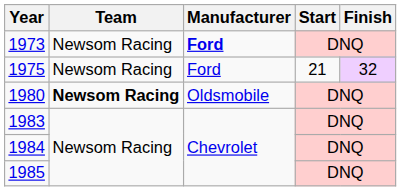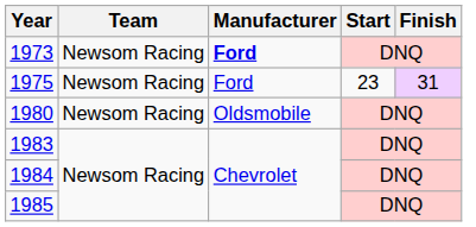 <table class="wikitable" style="font-size: 90%;">
 <tr>
 <th>Year</th>
 <th>Team</th>
 <th>Manufacturer</th>
 <th>Start</th>
 <th>Finish</th>
 </tr>
 <tr>
 <td><a href='#'>1973</a></td>
 <td>Newsom Racing</td>
 <td><strong><a href='#'>Ford</a></strong></td>
 <td align=center colspan=2 style="background:#FFCFCF;">DNQ</td>
 </tr>
 <tr>
 <td><a href='#'>1975</a></td>
 <td>Newsom Racing</td>
 <td><a href='#'>Ford</a></td>
-<td align=center>21</td>
-<td align=center style="background:#EFCFFF;">32</td>
+<td align=center>23</td>
+<td align=center style="background:#EFCFFF;">31</td>
 </tr>
 <tr>
 <td><a href='#'>1980</a></td>
-<td><strong>Newsom Racing</strong></td>
+<td>Newsom Racing</td>
 <td><a href='#'>Oldsmobile</a></td>
 <td align=center colspan=2 style="background:#FFCFCF;">DNQ</td>
 </tr>
 <tr>
 <td><a href='#'>1983</a></td>
 <td rowspan=3>Newsom Racing</td>
 <td rowspan=3><a href='#'>Chevrolet</a></td>
 <td align=center colspan=2 style="background:#FFCFCF;">DNQ</td>
 </tr>
 <tr>
 <td><a href='#'>1984</a></td>
 <td align=center colspan=2 style="background:#FFCFCF;">DNQ</td>
 </tr>
 <tr>
 <td><a href='#'>1985</a></td>
 <td align=center colspan=2 style="background:#FFCFCF;">DNQ</td>
 </tr>
 </table>
